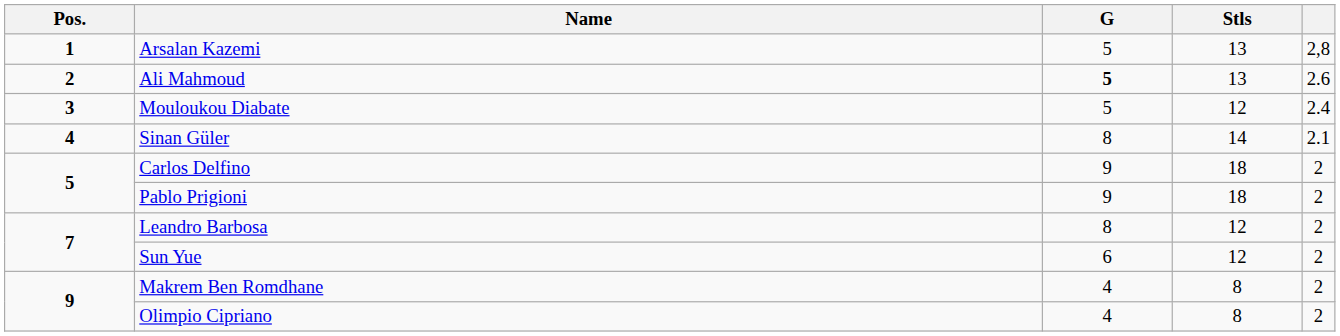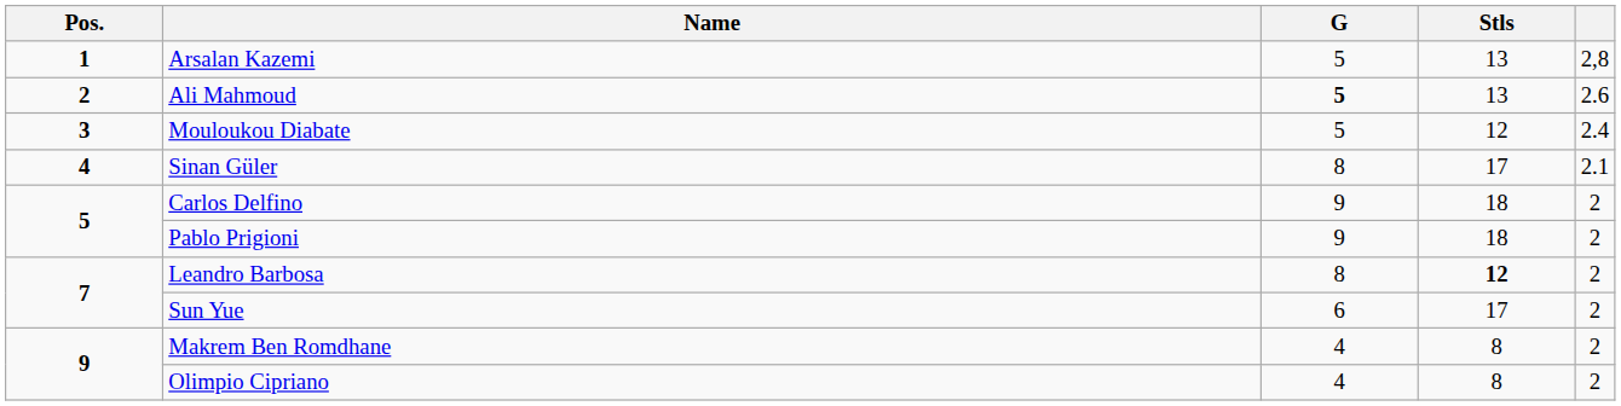 <table class="wikitable" style="width:90%;">
 <tr>
 <th style="width:10%;">Pos.</th>
 <th style="width:70%;">Name</th>
 <th style="width:10%;">G</th>
 <th style="width:10%;">Stls</th>
 <th style="width:10%;"></th>
 </tr>
 <tr align=center>
 <td><strong>1</strong></td>
 <td align=left> <a href='#'>Arsalan Kazemi</a></td>
 <td>5</td>
 <td>13</td>
 <td>2,8</td>
 </tr>
 <tr align=center>
 <td><strong>2</strong></td>
 <td align=left> <a href='#'>Ali Mahmoud</a></td>
 <td><strong>5</strong></td>
 <td>13</td>
 <td>2.6</td>
 </tr>
 <tr align=center>
 <td><strong>3</strong></td>
 <td align=left> <a href='#'>Mouloukou Diabate</a></td>
 <td>5</td>
 <td>12</td>
 <td>2.4</td>
 </tr>
 <tr align=center>
 <td><strong>4</strong></td>
 <td align=left> <a href='#'>Sinan Güler</a></td>
 <td>8</td>
-<td>14</td>
+<td>17</td>
 <td>2.1</td>
 </tr>
 <tr align=center>
 <td rowspan=2><strong>5</strong></td>
 <td align=left> <a href='#'>Carlos Delfino</a></td>
 <td>9</td>
 <td>18</td>
 <td>2</td>
 </tr>
 <tr align=center>
 <td align=left> <a href='#'>Pablo Prigioni</a></td>
 <td>9</td>
 <td>18</td>
 <td>2</td>
 </tr>
 <tr align=center>
 <td rowspan=2><strong>7</strong></td>
 <td align=left> <a href='#'>Leandro Barbosa</a></td>
 <td>8</td>
-<td>12</td>
+<td><strong>12</strong></td>
 <td>2</td>
 </tr>
 <tr align=center>
 <td align=left> <a href='#'>Sun Yue</a></td>
 <td>6</td>
-<td>12</td>
+<td>17</td>
 <td>2</td>
 </tr>
 <tr align=center>
 <td rowspan=2><strong>9</strong></td>
 <td align=left> <a href='#'>Makrem Ben Romdhane</a></td>
 <td>4</td>
 <td>8</td>
 <td>2</td>
 </tr>
 <tr align=center>
 <td align=left> <a href='#'>Olimpio Cipriano</a></td>
 <td>4</td>
 <td>8</td>
 <td>2</td>
 </tr>
 </table>
